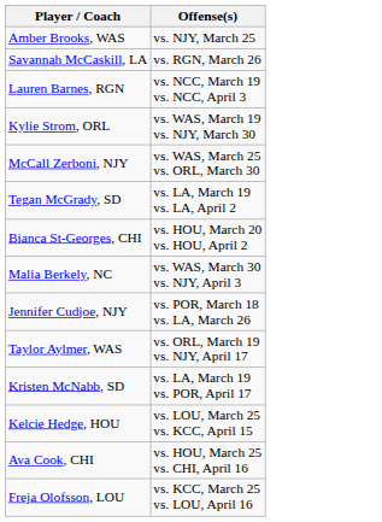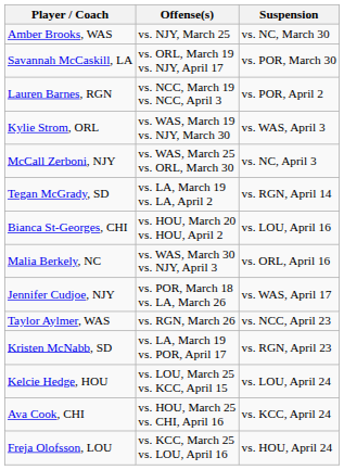 <table class="wikitable sortable plainrowheaders">
 <tr>
 <th>Player / Coach</th>
 <th>Offense(s)</th>
+<th>Suspension</th>
 </tr>
 <tr>
 <td> <a href='#'>Amber Brooks</a>, WAS</td>
 <td> vs. NJY, March 25</td>
+<td>vs. NC, March 30</td>
 </tr>
 <tr>
 <td> <a href='#'>Savannah McCaskill</a>, LA</td>
-<td> vs. RGN, March 26</td>
+<td> vs. ORL, March 19<br> vs. NJY, April 17</td>
+<td>vs. POR, March 30</td>
 </tr>
 <tr>
 <td> <a href='#'>Lauren Barnes</a>, RGN</td>
 <td> vs. NCC, March 19<br> vs. NCC, April 3</td>
+<td>vs. POR, April 2</td>
 </tr>
 <tr>
 <td> <a href='#'>Kylie Strom</a>, ORL</td>
 <td> vs. WAS, March 19<br> vs. NJY, March 30</td>
+<td>vs. WAS, April 3</td>
 </tr>
 <tr>
 <td> <a href='#'>McCall Zerboni</a>, NJY</td>
 <td> vs. WAS, March 25 <br> vs. ORL, March 30</td>
+<td>vs. NC, April 3</td>
 </tr>
 <tr>
 <td> <a href='#'>Tegan McGrady</a>, SD</td>
 <td> vs. LA, March 19<br> vs. LA, April 2</td>
+<td>vs. RGN, April 14</td>
 </tr>
 <tr>
 <td> <a href='#'>Bianca St-Georges</a>, CHI</td>
 <td> vs. HOU, March 20<br> vs. HOU, April 2</td>
+<td>vs. LOU, April 16</td>
 </tr>
 <tr>
 <td> <a href='#'>Malia Berkely</a>, NC</td>
 <td> vs. WAS, March 30<br> vs. NJY, April 3</td>
+<td>vs. ORL, April 16</td>
 </tr>
 <tr>
 <td> <a href='#'>Jennifer Cudjoe</a>, NJY</td>
 <td> vs. POR, March 18<br> vs. LA, March 26</td>
+<td>vs. WAS, April 17</td>
 </tr>
 <tr>
 <td> <a href='#'>Taylor Aylmer</a>, WAS</td>
-<td> vs. ORL, March 19<br> vs. NJY, April 17</td>
+<td> vs. RGN, March 26</td>
+<td>vs. NCC, April 23</td>
 </tr>
 <tr>
 <td> <a href='#'>Kristen McNabb</a>, SD</td>
 <td> vs. LA, March 19<br> vs. POR, April 17</td>
+<td>vs. RGN, April 23</td>
 </tr>
 <tr>
 <td> <a href='#'>Kelcie Hedge</a>, HOU</td>
 <td> vs. LOU, March 25<br> vs. KCC, April 15</td>
+<td>vs. LOU, April 24</td>
 </tr>
 <tr>
 <td> <a href='#'>Ava Cook</a>, CHI</td>
 <td> vs. HOU, March 25<br> vs. CHI, April 16</td>
+<td>vs. KCC, April 24</td>
 </tr>
 <tr>
 <td> <a href='#'>Freja Olofsson</a>, LOU</td>
 <td> vs. KCC, March 25<br> vs. LOU, April 16</td>
+<td>vs. HOU, April 24</td>
 </tr>
 </table>
